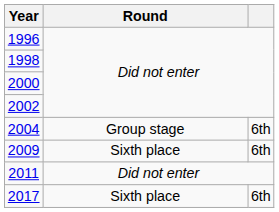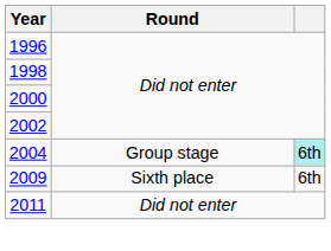 <table class="wikitable" style="text-align: center; font-size:90%">
 <tr>
 <th>Year</th>
 <th style="width:200px">Round</th>
 <th></th>
 </tr>
 <tr>
 <td><a href='#'>1996</a></td>
 <td colspan="2" rowspan="4"><em>Did not enter</em></td>
 </tr>
 <tr>
 <td><a href='#'>1998</a></td>
 </tr>
 <tr>
 <td><a href='#'>2000</a></td>
 </tr>
 <tr>
 <td><a href='#'>2002</a></td>
 </tr>
 <tr>
 <td><a href='#'>2004</a></td>
 <td>Group stage</td>
-<td>6th</td>
+<td style="background: paleturquoise;">6th</td>
 </tr>
 <tr>
 <td><a href='#'>2009</a></td>
 <td>Sixth place</td>
 <td>6th</td>
 </tr>
 <tr>
 <td><a href='#'>2011</a></td>
 <td colspan="2"><em>Did not enter</em></td>
 </tr>
-<tr>
-<td><a href='#'>2017</a></td>
-<td>Sixth place</td>
-<td>6th</td>
-</tr>
 </table>
